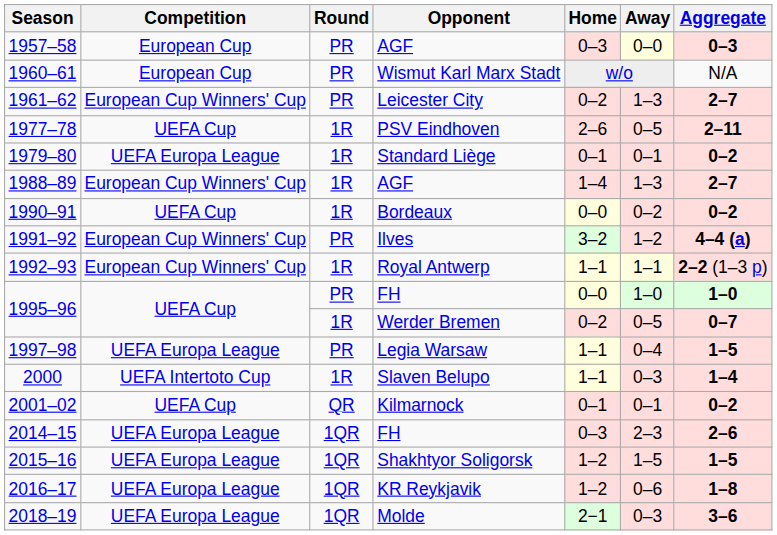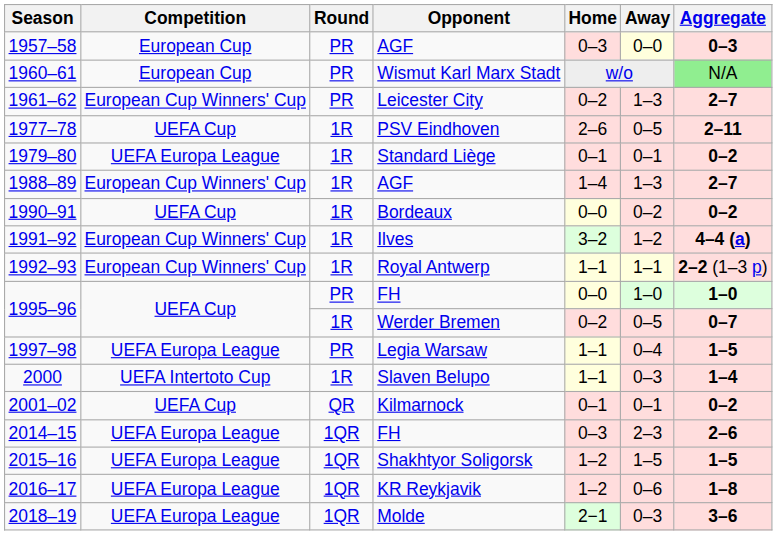 <table class="wikitable" style="font-size:100%; text-align: center;">
 <tr>
 <th>Season</th>
 <th>Competition</th>
 <th>Round</th>
 <th>Opponent</th>
 <th>Home</th>
 <th>Away</th>
 <th><a href='#'>Aggregate</a></th>
 </tr>
 <tr>
 <td><a href='#'>1957–58</a></td>
 <td><a href='#'>European Cup</a></td>
 <td><a href='#'>PR</a></td>
 <td align="left"> <a href='#'>AGF</a></td>
 <td bgcolor="#ffdddd" style="text-align:center;">0–3</td>
 <td bgcolor="#ffffdd" style="text-align:center;">0–0</td>
 <td bgcolor="#ffdddd" style="text-align:center;"><strong>0–3</strong></td>
 </tr>
 <tr>
 <td><a href='#'>1960–61</a></td>
 <td><a href='#'>European Cup</a></td>
 <td><a href='#'>PR</a></td>
 <td align="left"> <a href='#'>Wismut Karl Marx Stadt</a></td>
 <td colspan=2 bgcolor="#eeeeee"><a href='#'>w/o</a></td>
-<td>N/A</td>
+<td style="background: lightgreen;">N/A</td>
 </tr>
 <tr>
 <td><a href='#'>1961–62</a></td>
 <td><a href='#'>European Cup Winners' Cup</a></td>
 <td><a href='#'>PR</a></td>
 <td align="left"> <a href='#'>Leicester City</a></td>
 <td bgcolor="#ffdddd" style="text-align:center;">0–2</td>
 <td bgcolor="#ffdddd" style="text-align:center;">1–3</td>
 <td bgcolor="#ffdddd" style="text-align:center;"><strong>2–7</strong></td>
 </tr>
 <tr>
 <td><a href='#'>1977–78</a></td>
 <td><a href='#'>UEFA Cup</a></td>
 <td><a href='#'>1R</a></td>
 <td align="left"> <a href='#'>PSV Eindhoven</a></td>
 <td bgcolor="#ffdddd" style="text-align:center;">2–6</td>
 <td bgcolor="#ffdddd" style="text-align:center;">0–5</td>
 <td bgcolor="#ffdddd" style="text-align:center;"><strong>2–11</strong></td>
 </tr>
 <tr>
 <td><a href='#'>1979–80</a></td>
 <td><a href='#'>UEFA Europa League</a></td>
 <td><a href='#'>1R</a></td>
 <td align="left"> <a href='#'>Standard Liège</a></td>
 <td bgcolor="#ffdddd" style="text-align:center;">0–1</td>
 <td bgcolor="#ffdddd" style="text-align:center;">0–1</td>
 <td bgcolor="#ffdddd" style="text-align:center;"><strong>0–2</strong></td>
 </tr>
 <tr>
 <td><a href='#'>1988–89</a></td>
 <td><a href='#'>European Cup Winners' Cup</a></td>
 <td><a href='#'>1R</a></td>
 <td align="left"> <a href='#'>AGF</a></td>
 <td bgcolor="#ffdddd" style="text-align:center;">1–4</td>
 <td bgcolor="#ffdddd" style="text-align:center;">1–3</td>
 <td bgcolor="#ffdddd" style="text-align:center;"><strong>2–7</strong></td>
 </tr>
 <tr>
 <td><a href='#'>1990–91</a></td>
 <td><a href='#'>UEFA Cup</a></td>
 <td><a href='#'>1R</a></td>
 <td align="left"> <a href='#'>Bordeaux</a></td>
 <td bgcolor="#ffffdd" style="text-align:center;">0–0</td>
 <td bgcolor="#ffdddd" style="text-align:center;">0–2</td>
 <td bgcolor="#ffdddd" style="text-align:center;"><strong>0–2</strong></td>
 </tr>
 <tr>
 <td><a href='#'>1991–92</a></td>
 <td><a href='#'>European Cup Winners' Cup</a></td>
-<td><a href='#'>PR</a></td>
+<td><a href='#'>1R</a></td>
 <td align="left"> <a href='#'>Ilves</a></td>
 <td bgcolor="#ddffdd" style="text-align:center;">3–2</td>
 <td bgcolor="#ffdddd" style="text-align:center;">1–2</td>
 <td bgcolor="#ffdddd" style="text-align:center;"><strong>4–4 (<a href='#'>a</a>)</strong></td>
 </tr>
 <tr>
 <td><a href='#'>1992–93</a></td>
 <td><a href='#'>European Cup Winners' Cup</a></td>
 <td><a href='#'>1R</a></td>
 <td align="left"> <a href='#'>Royal Antwerp</a></td>
 <td bgcolor="#ffffdd" style="text-align:center;">1–1</td>
 <td bgcolor="#ffffdd" style="text-align:center;">1–1</td>
 <td bgcolor="#ffdddd" style="text-align:center;"><strong>2–2</strong> (1–3 <a href='#'>p</a>)</td>
 </tr>
 <tr>
 <td rowspan=2><a href='#'>1995–96</a></td>
 <td rowspan=2><a href='#'>UEFA Cup</a></td>
 <td><a href='#'>PR</a></td>
 <td align="left"> <a href='#'>FH</a></td>
 <td bgcolor="#ffffdd" style="text-align:center;">0–0</td>
 <td bgcolor="#ddffdd" style="text-align:center;">1–0</td>
 <td bgcolor="#ddffdd" style="text-align:center;"><strong>1–0</strong></td>
 </tr>
 <tr>
 <td><a href='#'>1R</a></td>
 <td align="left"> <a href='#'>Werder Bremen</a></td>
 <td bgcolor="#ffdddd" style="text-align:center;">0–2</td>
 <td bgcolor="#ffdddd" style="text-align:center;">0–5</td>
 <td bgcolor="#ffdddd" style="text-align:center;"><strong>0–7</strong></td>
 </tr>
 <tr>
 <td><a href='#'>1997–98</a></td>
 <td><a href='#'>UEFA Europa League</a></td>
 <td><a href='#'>PR</a></td>
 <td align="left"> <a href='#'>Legia Warsaw</a></td>
 <td bgcolor="#ffffdd" style="text-align:center;">1–1</td>
 <td bgcolor="#ffdddd" style="text-align:center;">0–4</td>
 <td bgcolor="#ffdddd" style="text-align:center;"><strong>1–5</strong></td>
 </tr>
 <tr>
 <td><a href='#'>2000</a></td>
 <td><a href='#'>UEFA Intertoto Cup</a></td>
 <td><a href='#'>1R</a></td>
 <td align="left"> <a href='#'>Slaven Belupo</a></td>
 <td bgcolor="#ffffdd" style="text-align:center;">1–1</td>
 <td bgcolor="#ffdddd" style="text-align:center;">0–3</td>
 <td bgcolor="#ffdddd" style="text-align:center;"><strong>1–4</strong></td>
 </tr>
 <tr>
 <td><a href='#'>2001–02</a></td>
 <td><a href='#'>UEFA Cup</a></td>
 <td><a href='#'>QR</a></td>
 <td align="left"> <a href='#'>Kilmarnock</a></td>
 <td bgcolor="#ffdddd" style="text-align:center;">0–1</td>
 <td bgcolor="#ffdddd" style="text-align:center;">0–1</td>
 <td bgcolor="#ffdddd" style="text-align:center;"><strong>0–2</strong></td>
 </tr>
 <tr>
 <td><a href='#'>2014–15</a></td>
 <td><a href='#'>UEFA Europa League</a></td>
 <td><a href='#'>1QR</a></td>
 <td align="left"> <a href='#'>FH</a></td>
 <td bgcolor="#ffdddd" style="text-align:center;">0–3</td>
 <td bgcolor="#ffdddd" style="text-align:center;">2–3</td>
 <td bgcolor="#ffdddd" style="text-align:center;"><strong>2–6</strong></td>
 </tr>
 <tr>
 <td><a href='#'>2015–16</a></td>
 <td><a href='#'>UEFA Europa League</a></td>
 <td><a href='#'>1QR</a></td>
 <td align="left"> <a href='#'>Shakhtyor Soligorsk</a></td>
 <td bgcolor="#ffdddd" style="text-align:center;">1–2</td>
 <td bgcolor="#ffdddd" style="text-align:center;">1–5</td>
 <td bgcolor="#ffdddd" style="text-align:center;"><strong>1–5</strong></td>
 </tr>
 <tr>
 <td><a href='#'>2016–17</a></td>
 <td><a href='#'>UEFA Europa League</a></td>
 <td><a href='#'>1QR</a></td>
 <td align="left"> <a href='#'>KR Reykjavik</a></td>
 <td bgcolor="#ffdddd" style="text-align:center;">1–2</td>
 <td bgcolor="#ffdddd" style="text-align:center;">0–6</td>
 <td bgcolor="#ffdddd" style="text-align:center;"><strong>1–8</strong></td>
 </tr>
 <tr>
 <td><a href='#'>2018–19</a></td>
 <td><a href='#'>UEFA Europa League</a></td>
 <td><a href='#'>1QR</a></td>
 <td align="left"> <a href='#'>Molde</a></td>
 <td bgcolor="#ddffdd" style="text-align:center;">2−1</td>
 <td bgcolor="#ffdddd" style="text-align:center;">0–3</td>
 <td bgcolor="#ffdddd" style="text-align:center;"><strong>3–6</strong></td>
 </tr>
 </table>
